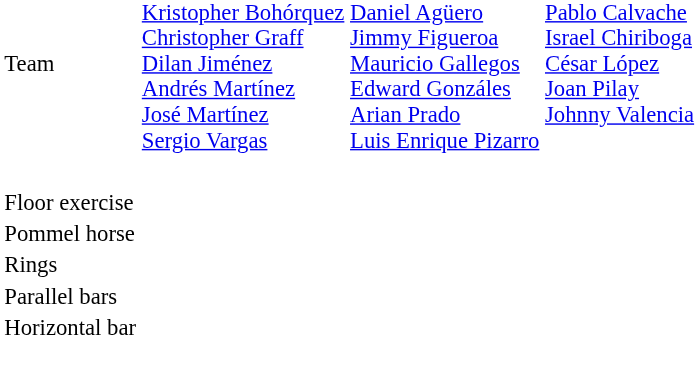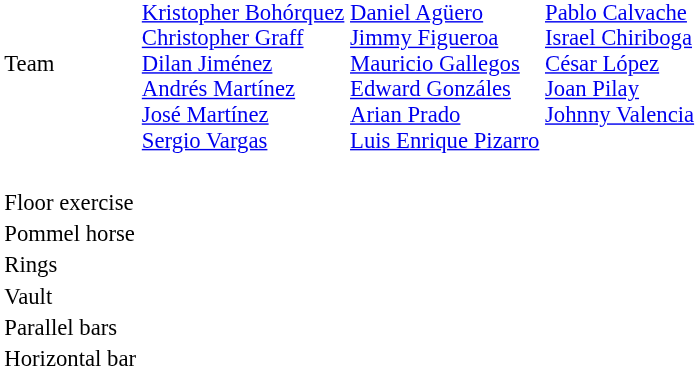 <table>
 <tr>
 <td>Team<br></td>
 <td><br><a href='#'>Kristopher Bohórquez</a><br><a href='#'>Christopher Graff</a><br><a href='#'>Dilan Jiménez</a><br><a href='#'>Andrés Martínez</a><br><a href='#'>José Martínez</a><br><a href='#'>Sergio Vargas</a></td>
 <td><br><a href='#'>Daniel Agüero</a><br><a href='#'>Jimmy Figueroa</a><br><a href='#'>Mauricio Gallegos</a><br><a href='#'>Edward Gonzáles</a><br><a href='#'>Arian Prado</a><br><a href='#'>Luis Enrique Pizarro</a></td>
 <td valign=top><br><a href='#'>Pablo Calvache</a><br><a href='#'>Israel Chiriboga</a><br><a href='#'>César López</a><br><a href='#'>Joan Pilay</a><br><a href='#'>Johnny Valencia</a></td>
 </tr>
 <tr>
 <td><br></td>
 <td></td>
 <td></td>
 <td></td>
 </tr>
 <tr>
 <td>Floor exercise<br></td>
 <td></td>
 <td></td>
 <td></td>
 </tr>
 <tr>
 <td>Pommel horse<br></td>
 <td></td>
 <td></td>
 <td></td>
 </tr>
 <tr>
 <td>Rings<br></td>
 <td></td>
 <td></td>
 <td></td>
 </tr>
 <tr>
+<td>Vault<br></td>
+<td></td>
+<td></td>
+<td></td>
+</tr>
+<tr>
 <td>Parallel bars<br></td>
 <td></td>
 <td></td>
 <td></td>
 </tr>
 <tr>
 <td>Horizontal bar<br></td>
 <td></td>
 <td></td>
 <td></td>
 </tr>
 </table>
